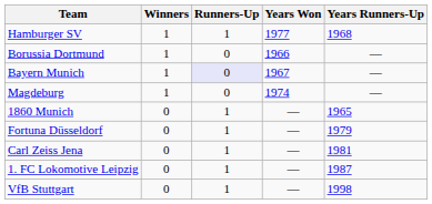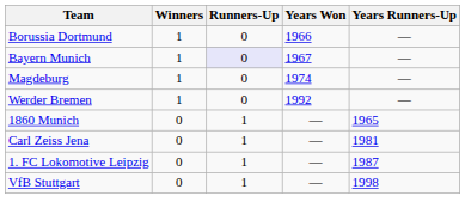 <table class="wikitable">
 <tr>
 <th>Team</th>
 <th>Winners</th>
 <th>Runners-Up</th>
 <th>Years Won</th>
 <th>Years Runners-Up</th>
-</tr>
-<tr>
-<td><a href='#'>Hamburger SV</a></td>
-<td align=center>1</td>
-<td align=center>1</td>
-<td><a href='#'>1977</a></td>
-<td><a href='#'>1968</a></td>
 </tr>
 <tr>
 <td><a href='#'>Borussia Dortmund</a></td>
 <td align=center>1</td>
 <td align=center>0</td>
 <td><a href='#'>1966</a></td>
 <td align=center>—</td>
 </tr>
 <tr>
 <td><a href='#'>Bayern Munich</a></td>
 <td align=center>1</td>
 <td align=center style="background: lavender;">0</td>
 <td><a href='#'>1967</a></td>
 <td align=center>—</td>
 </tr>
 <tr>
 <td><a href='#'>Magdeburg</a> </td>
 <td align=center>1</td>
 <td align=center>0</td>
 <td><a href='#'>1974</a></td>
 <td align=center>—</td>
 </tr>
 <tr>
+<td><a href='#'>Werder Bremen</a></td>
+<td align=center>1</td>
+<td align=center>0</td>
+<td><a href='#'>1992</a></td>
+<td align=center>—</td>
+</tr>
+<tr>
 <td><a href='#'>1860 Munich</a></td>
 <td align=center>0</td>
 <td align=center>1</td>
 <td align=center>—</td>
 <td><a href='#'>1965</a></td>
-</tr>
-<tr>
-<td><a href='#'>Fortuna Düsseldorf</a></td>
-<td align=center>0</td>
-<td align=center>1</td>
-<td align=center>—</td>
-<td><a href='#'>1979</a></td>
 </tr>
 <tr>
 <td><a href='#'>Carl Zeiss Jena</a> </td>
 <td align=center>0</td>
 <td align=center>1</td>
 <td align=center>—</td>
 <td><a href='#'>1981</a></td>
 </tr>
 <tr>
 <td><a href='#'>1. FC Lokomotive Leipzig</a> </td>
 <td align=center>0</td>
 <td align=center>1</td>
 <td align=center>—</td>
 <td><a href='#'>1987</a></td>
 </tr>
 <tr>
 <td><a href='#'>VfB Stuttgart</a></td>
 <td align=center>0</td>
 <td align=center>1</td>
 <td align=center>—</td>
 <td><a href='#'>1998</a></td>
 </tr>
 </table>
